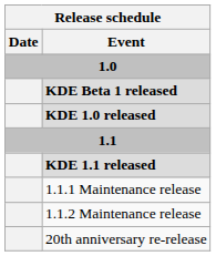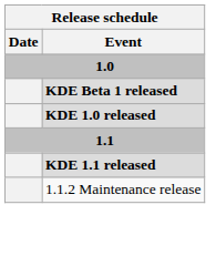 <table class="wikitable collapsible floatright" style="font-size: 85%">
 <tr>
 <th colspan="2">Release schedule</th>
 </tr>
 <tr>
 <th>Date</th>
 <th>Event</th>
 </tr>
 <tr>
 <th colspan="2" style="background:silver;">1.0</th>
 </tr>
 <tr>
 <th></th>
 <td style="background:#DCDCDC"><strong>KDE Beta 1 released</strong></td>
 </tr>
 <tr>
 <th></th>
 <td style="background:#DCDCDC"><strong>KDE 1.0 released</strong></td>
 </tr>
 <tr>
 <th colspan="2" style="background:silver;">1.1</th>
 </tr>
 <tr>
 <th></th>
 <td style="background:#DCDCDC"><strong>KDE 1.1 released</strong></td>
 </tr>
 <tr>
 <th></th>
-<td>1.1.1 Maintenance release</td>
-</tr>
-<tr>
-<th></th>
 <td>1.1.2 Maintenance release</td>
 </tr>
-<tr>
-<th></th>
-<td>20th anniversary re-release</td>
-</tr>
 </table>
